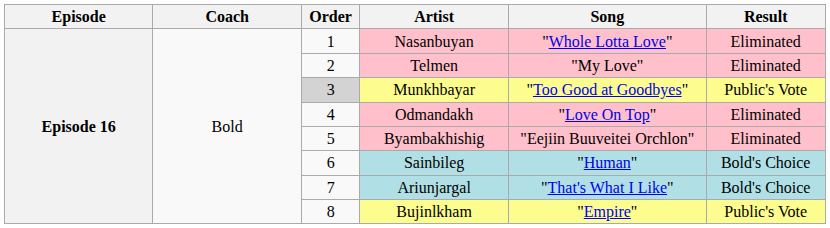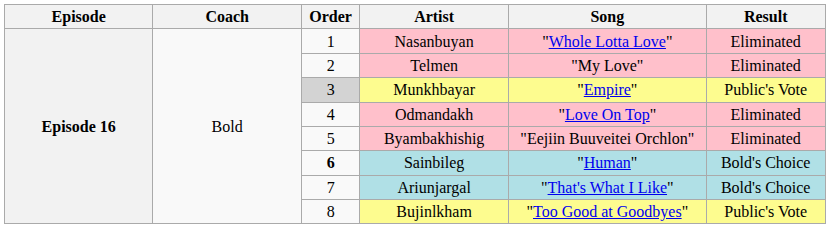 <table class="wikitable" style="text-align:center; line-height:17px; width:65%;">
 <tr>
 <th width="15%">Episode</th>
 <th width="15%">Coach</th>
 <th width="05%">Order</th>
 <th width="15%">Artist</th>
 <th width="20%">Song</th>
 <th width="12%">Result</th>
 </tr>
 <tr>
 <th rowspan="8">Episode 16<br><small></small></th>
 <td rowspan="8">Bold</td>
 <td>1</td>
 <td style="background:pink;">Nasanbuyan</td>
 <td style="background:pink;">"<a href='#'>Whole Lotta Love</a>"</td>
 <td style="background:pink;">Eliminated</td>
 </tr>
 <tr>
 <td>2</td>
 <td style="background:pink;">Telmen</td>
 <td style="background:pink;">"My Love"</td>
 <td style="background:pink;">Eliminated</td>
 </tr>
 <tr>
 <td style="background: lightgrey;">3</td>
 <td style="background:#fdfc8f;">Munkhbayar</td>
-<td style="background:#fdfc8f;">"<a href='#'>Too Good at Goodbyes</a>"</td>
+<td style="background:#fdfc8f;">"<a href='#'>Empire</a>"</td>
 <td style="background:#fdfc8f;">Public's Vote</td>
 </tr>
 <tr>
 <td>4</td>
 <td style="background:pink;">Odmandakh</td>
 <td style="background:pink;">"<a href='#'>Love On Top</a>"</td>
 <td style="background:pink;">Eliminated</td>
 </tr>
 <tr>
 <td>5</td>
 <td style="background:pink;">Byambakhishig</td>
 <td style="background:pink;">"Eejiin Buuveitei Orchlon"</td>
 <td style="background:pink;">Eliminated</td>
 </tr>
 <tr>
-<td>6</td>
+<td><strong>6</strong></td>
 <td style="background:#B0E0E6;">Sainbileg</td>
 <td style="background:#B0E0E6;">"<a href='#'>Human</a>"</td>
 <td style="background:#B0E0E6;">Bold's Choice</td>
 </tr>
 <tr>
 <td>7</td>
 <td style="background:#B0E0E6;">Ariunjargal</td>
 <td style="background:#B0E0E6;">"<a href='#'>That's What I Like</a>"</td>
 <td style="background:#B0E0E6;">Bold's Choice</td>
 </tr>
 <tr>
 <td>8</td>
 <td style="background:#fdfc8f;">Bujinlkham</td>
-<td style="background:#fdfc8f;">"<a href='#'>Empire</a>"</td>
+<td style="background:#fdfc8f;">"<a href='#'>Too Good at Goodbyes</a>"</td>
 <td style="background:#fdfc8f;">Public's Vote</td>
 </tr>
 <tr>
 </tr>
 </table>
